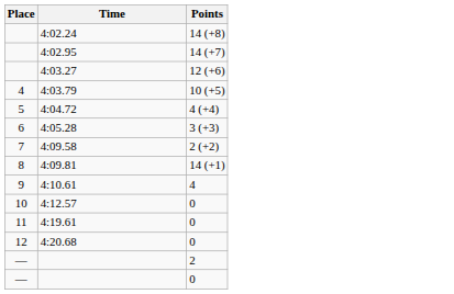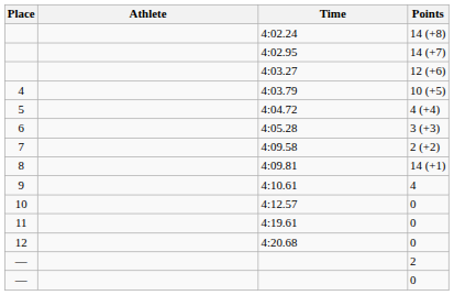 <table class="wikitable sortable">
 <tr>
 <th>Place</th>
+<th style="width:18em">Athlete</th>
 <th style="width:12em">Time</th>
 <th>Points</th>
 </tr>
 <tr>
 <td align=center></td>
+<td></td>
 <td>4:02.24</td>
 <td>14 (+8)</td>
 </tr>
 <tr>
 <td align=center></td>
+<td></td>
 <td>4:02.95</td>
 <td>14 (+7)</td>
 </tr>
 <tr>
 <td align=center></td>
+<td></td>
 <td>4:03.27</td>
 <td>12 (+6)</td>
 </tr>
 <tr>
 <td align=center>4</td>
+<td></td>
 <td>4:03.79</td>
 <td>10 (+5)</td>
 </tr>
 <tr>
 <td align=center>5</td>
+<td></td>
 <td>4:04.72 </td>
 <td>4 (+4)</td>
 </tr>
 <tr>
 <td align=center>6</td>
+<td></td>
 <td>4:05.28</td>
 <td>3 (+3)</td>
 </tr>
 <tr>
 <td align=center>7</td>
+<td></td>
 <td>4:09.58</td>
 <td>2 (+2)</td>
 </tr>
 <tr>
 <td align=center>8</td>
+<td></td>
 <td>4:09.81</td>
 <td>14 (+1)</td>
 </tr>
 <tr>
 <td align=center>9</td>
+<td></td>
 <td>4:10.61</td>
 <td>4</td>
 </tr>
 <tr>
 <td align=center>10</td>
+<td></td>
 <td>4:12.57</td>
 <td>0</td>
 </tr>
 <tr>
 <td align=center>11</td>
+<td></td>
 <td>4:19.61</td>
 <td>0</td>
 </tr>
 <tr>
 <td align=center>12</td>
+<td></td>
 <td>4:20.68</td>
 <td>0</td>
 </tr>
 <tr>
 <td align=center>—</td>
 <td></td>
+<td></td>
 <td>2</td>
 </tr>
 <tr>
 <td align=center>—</td>
 <td></td>
+<td></td>
 <td>0</td>
 </tr>
 </table>
